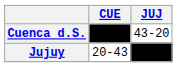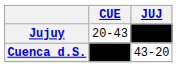 <table align="left" cellspacing="0" cellpadding="3" style="background-color: #f9f9f9; font-size: 85%; text-align: center" class="wikitable">
 <tr style="background:#00000;">
 <th align="left"> </th>
 <th><a href='#'>CUE</a></th>
 <th><a href='#'>JUJ</a></th>
 </tr>
 <tr ! style="background:#FFFFFF;">
+<th><a href='#'>Jujuy</a></th>
+<td>20-43</td>
+<td style="background:#000000">––––</td>
+</tr>
+<tr ! style="background:#FFFFFF;">
 <th><a href='#'>Cuenca d.S.</a></th>
 <td style="background:#000000">––––</td>
 <td>43-20</td>
 </tr>
-<tr ! style="background:#FFFFFF;">
-<th><a href='#'>Jujuy</a></th>
-<td>20-43</td>
-<td style="background:#000000">––––</td>
-</tr>
 <tr>
 </tr>
 </table>
